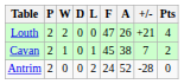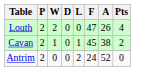 <table class="wikitable">
 <tr>
 <th>Table</th>
 <th>P</th>
 <th>W</th>
 <th>D</th>
 <th>L</th>
 <th>F</th>
 <th>A</th>
-<th>+/-</th>
 <th>Pts</th>
 </tr>
 <tr align="center" style="background:#ccffcc;">
 <td> <a href='#'>Louth</a></td>
 <td>2</td>
 <td>2</td>
 <td>0</td>
 <td>0</td>
 <td>47</td>
 <td>26</td>
-<td>+21</td>
 <td>4</td>
 </tr>
 <tr align="center" style="background:#ccffcc;">
 <td> <a href='#'>Cavan</a></td>
 <td>2</td>
 <td>1</td>
 <td>0</td>
 <td>1</td>
 <td>45</td>
 <td>38</td>
-<td>7</td>
 <td>2</td>
 </tr>
 <tr align="center">
 <td> <a href='#'>Antrim</a></td>
 <td>2</td>
 <td>0</td>
 <td>0</td>
 <td>2</td>
 <td>24</td>
 <td>52</td>
-<td>-28</td>
 <td>0</td>
 </tr>
 </table>
